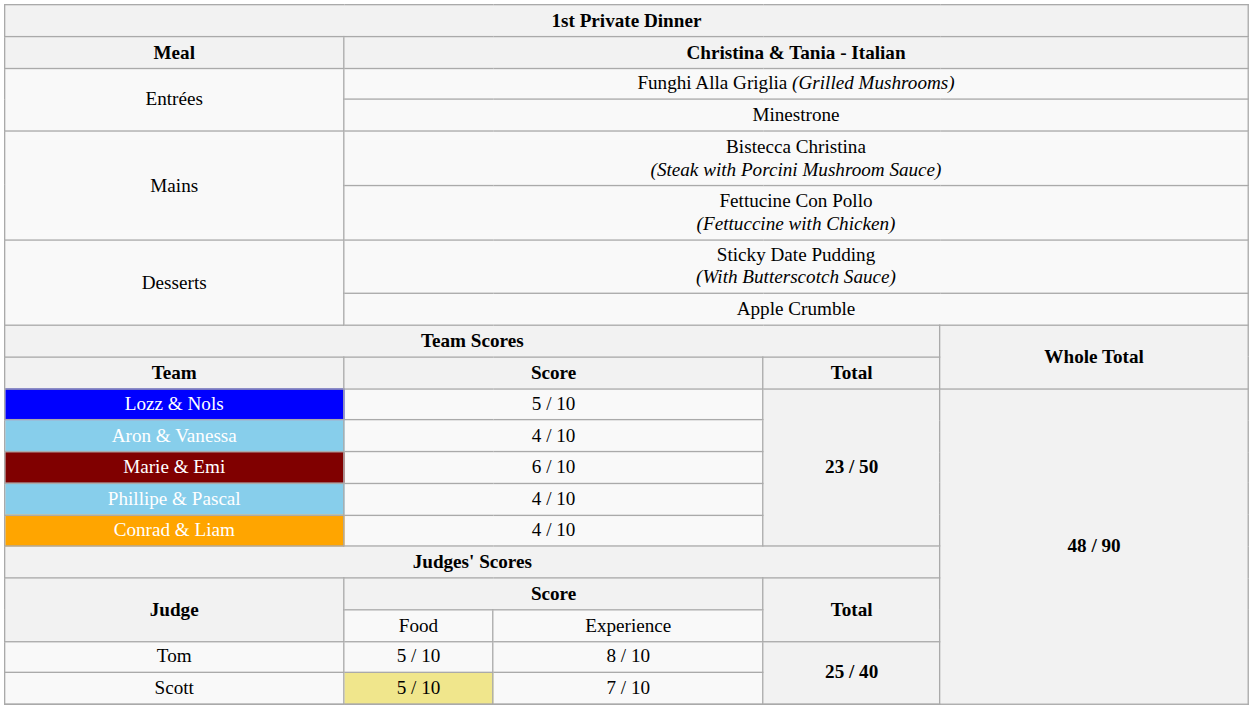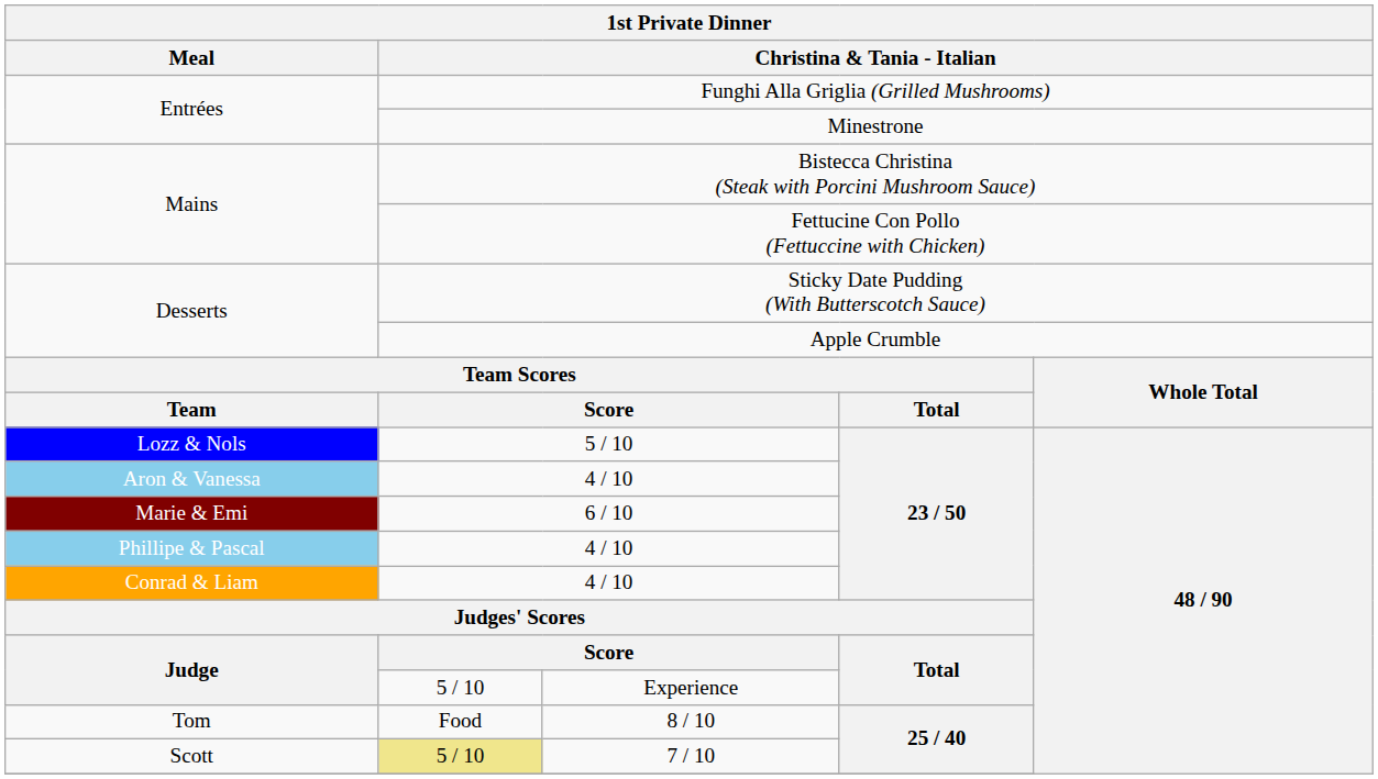 <table class="wikitable plainrowheaders" style="text-align:center; font-size:90%; width:65em;">
 <tr>
 <th colspan="5" >1st Private Dinner</th>
 </tr>
 <tr>
 <th style="width:15%;">Meal</th>
 <th colspan="4" style="width:40%;">Christina & Tania - Italian</th>
 </tr>
 <tr>
 <td rowspan="2">Entrées</td>
 <td colspan="4">Funghi Alla Griglia <em>(Grilled Mushrooms)</em></td>
 </tr>
 <tr>
 <td colspan="4">Minestrone</td>
 </tr>
 <tr>
 <td rowspan="2">Mains</td>
 <td colspan="4">Bistecca Christina<br><em>(Steak with Porcini Mushroom Sauce)</em></td>
 </tr>
 <tr>
 <td colspan="4">Fettucine Con Pollo<br><em>(Fettuccine with Chicken)</em></td>
 </tr>
 <tr>
 <td rowspan="2">Desserts</td>
 <td colspan="4">Sticky Date Pudding<br><em>(With Butterscotch Sauce)</em></td>
 </tr>
 <tr>
 <td colspan="4">Apple Crumble</td>
 </tr>
 <tr>
 <th colspan="4" >Team Scores</th>
 <th rowspan="2">Whole Total</th>
 </tr>
 <tr>
 <th>Team</th>
 <th colspan="2">Score</th>
 <th>Total</th>
 </tr>
 <tr>
 <td style="background:blue; color:white;">Lozz & Nols</td>
 <td colspan="2">5 / 10</td>
 <th rowspan="5">23 / 50</th>
 <th rowspan="11">48 / 90</th>
 </tr>
 <tr>
 <td style="background:skyblue; color:white;">Aron & Vanessa</td>
 <td colspan="2">4 / 10</td>
 </tr>
 <tr>
 <td style="background:maroon; color:white;">Marie & Emi</td>
 <td colspan="2">6 / 10</td>
 </tr>
 <tr>
 <td style="background:skyblue; color:white;">Phillipe & Pascal</td>
 <td colspan="2">4 / 10</td>
 </tr>
 <tr>
 <td style="background:orange; color:white;">Conrad & Liam</td>
 <td colspan="2">4 / 10</td>
 </tr>
 <tr>
 <th colspan="4" >Judges' Scores</th>
 </tr>
 <tr>
 <th rowspan="2">Judge</th>
 <th colspan="2">Score</th>
 <th rowspan="2">Total</th>
 </tr>
 <tr>
-<td>Food</td>
+<td>5 / 10</td>
 <td>Experience</td>
 </tr>
 <tr>
 <td>Tom</td>
-<td>5 / 10</td>
+<td>Food</td>
 <td>8 / 10</td>
 <th rowspan="2">25 / 40</th>
 </tr>
 <tr>
 <td>Scott</td>
 <td style="background: khaki;">5 / 10</td>
 <td>7 / 10</td>
 </tr>
 <tr>
 </tr>
 </table>
